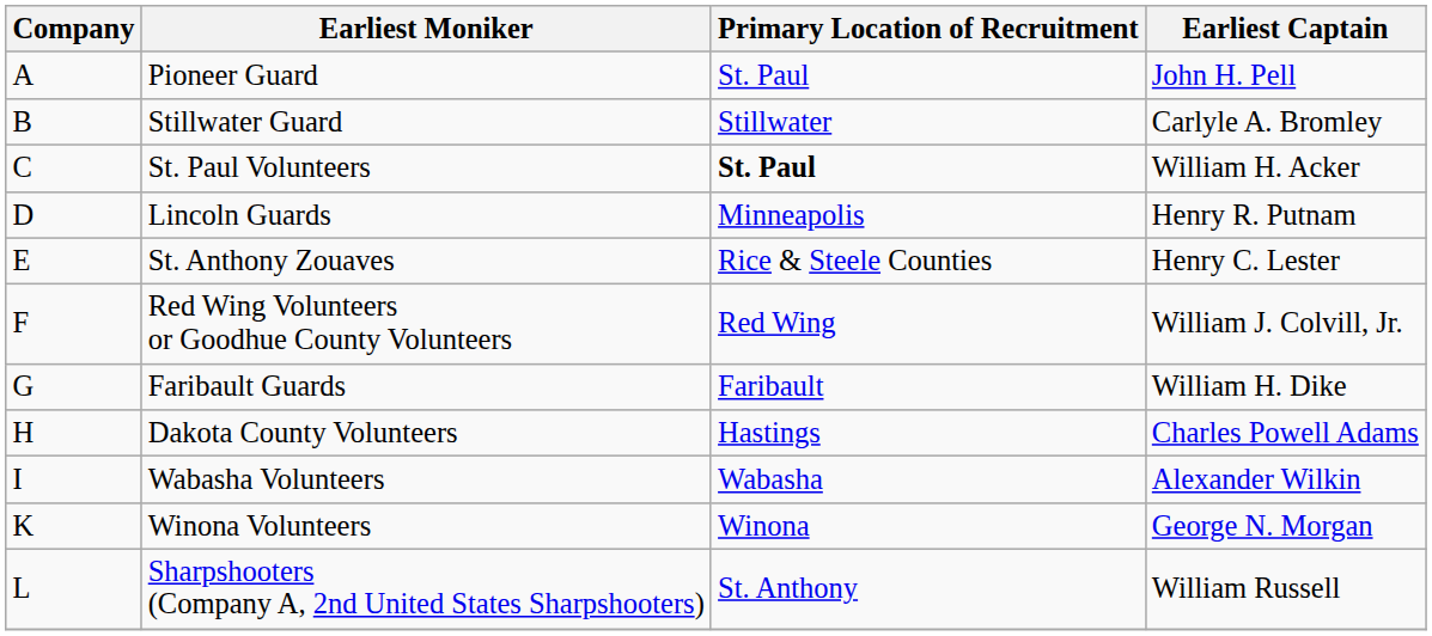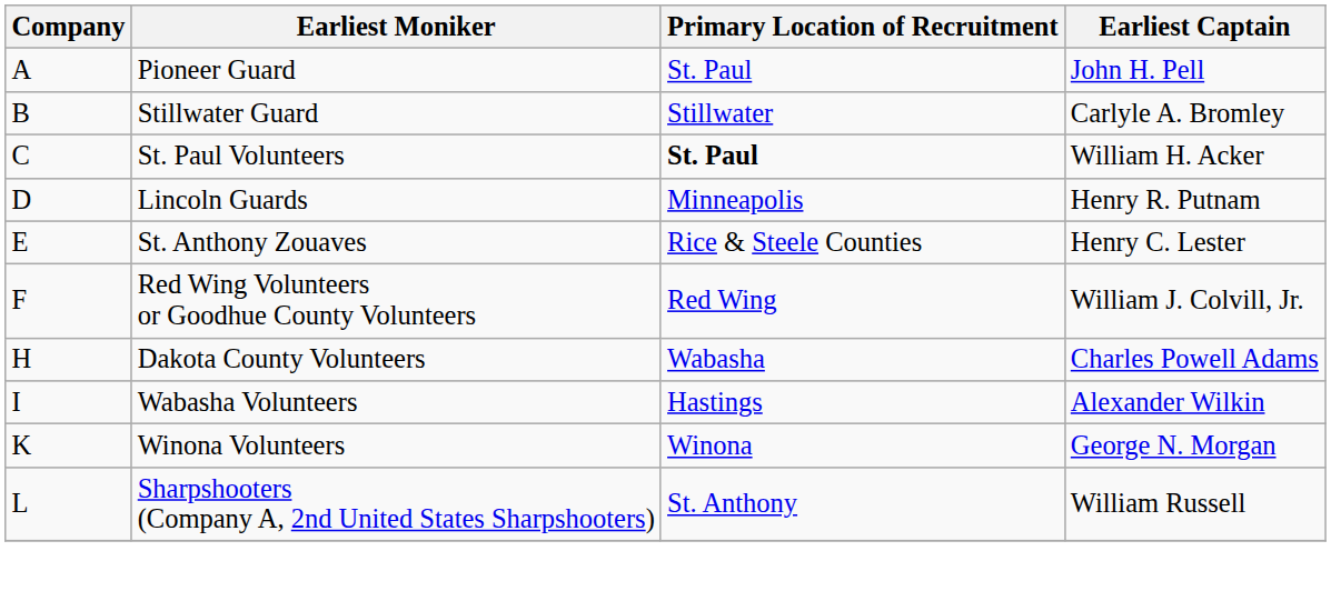 <table class="wikitable">
 <tr>
 <th>Company</th>
 <th>Earliest Moniker</th>
 <th>Primary Location of Recruitment</th>
 <th>Earliest Captain</th>
 </tr>
 <tr>
 <td>A</td>
 <td>Pioneer Guard</td>
 <td><a href='#'>St. Paul</a></td>
 <td><a href='#'>John H. Pell</a></td>
 </tr>
 <tr>
 <td>B</td>
 <td>Stillwater Guard</td>
 <td><a href='#'>Stillwater</a></td>
 <td>Carlyle A. Bromley</td>
 </tr>
 <tr>
 <td>C</td>
 <td>St. Paul Volunteers</td>
 <td><strong>St. Paul</strong></td>
 <td>William H. Acker</td>
 </tr>
 <tr>
 <td>D</td>
 <td>Lincoln Guards</td>
 <td><a href='#'>Minneapolis</a></td>
 <td>Henry R. Putnam</td>
 </tr>
 <tr>
 <td>E</td>
 <td>St. Anthony Zouaves</td>
 <td><a href='#'>Rice</a> & <a href='#'>Steele</a> Counties</td>
 <td>Henry C. Lester</td>
 </tr>
 <tr>
 <td>F</td>
 <td>Red Wing Volunteers<br>or Goodhue County Volunteers</td>
 <td><a href='#'>Red Wing</a></td>
 <td>William J. Colvill, Jr.</td>
 </tr>
 <tr>
-<td>G</td>
-<td>Faribault Guards</td>
-<td><a href='#'>Faribault</a></td>
-<td>William H. Dike</td>
-</tr>
-<tr>
 <td>H</td>
 <td>Dakota County Volunteers</td>
-<td><a href='#'>Hastings</a></td>
+<td><a href='#'>Wabasha</a></td>
 <td><a href='#'>Charles Powell Adams</a></td>
 </tr>
 <tr>
 <td>I</td>
 <td>Wabasha Volunteers</td>
-<td><a href='#'>Wabasha</a></td>
+<td><a href='#'>Hastings</a></td>
 <td><a href='#'>Alexander Wilkin</a></td>
 </tr>
 <tr>
 <td>K</td>
 <td>Winona Volunteers</td>
 <td><a href='#'>Winona</a></td>
 <td><a href='#'>George N. Morgan</a></td>
 </tr>
 <tr>
 <td>L</td>
 <td><a href='#'>Sharpshooters</a><br>(Company A, <a href='#'>2nd United States Sharpshooters</a>)</td>
 <td><a href='#'>St. Anthony</a></td>
 <td>William Russell</td>
 </tr>
 <tr>
 </tr>
 </table>
